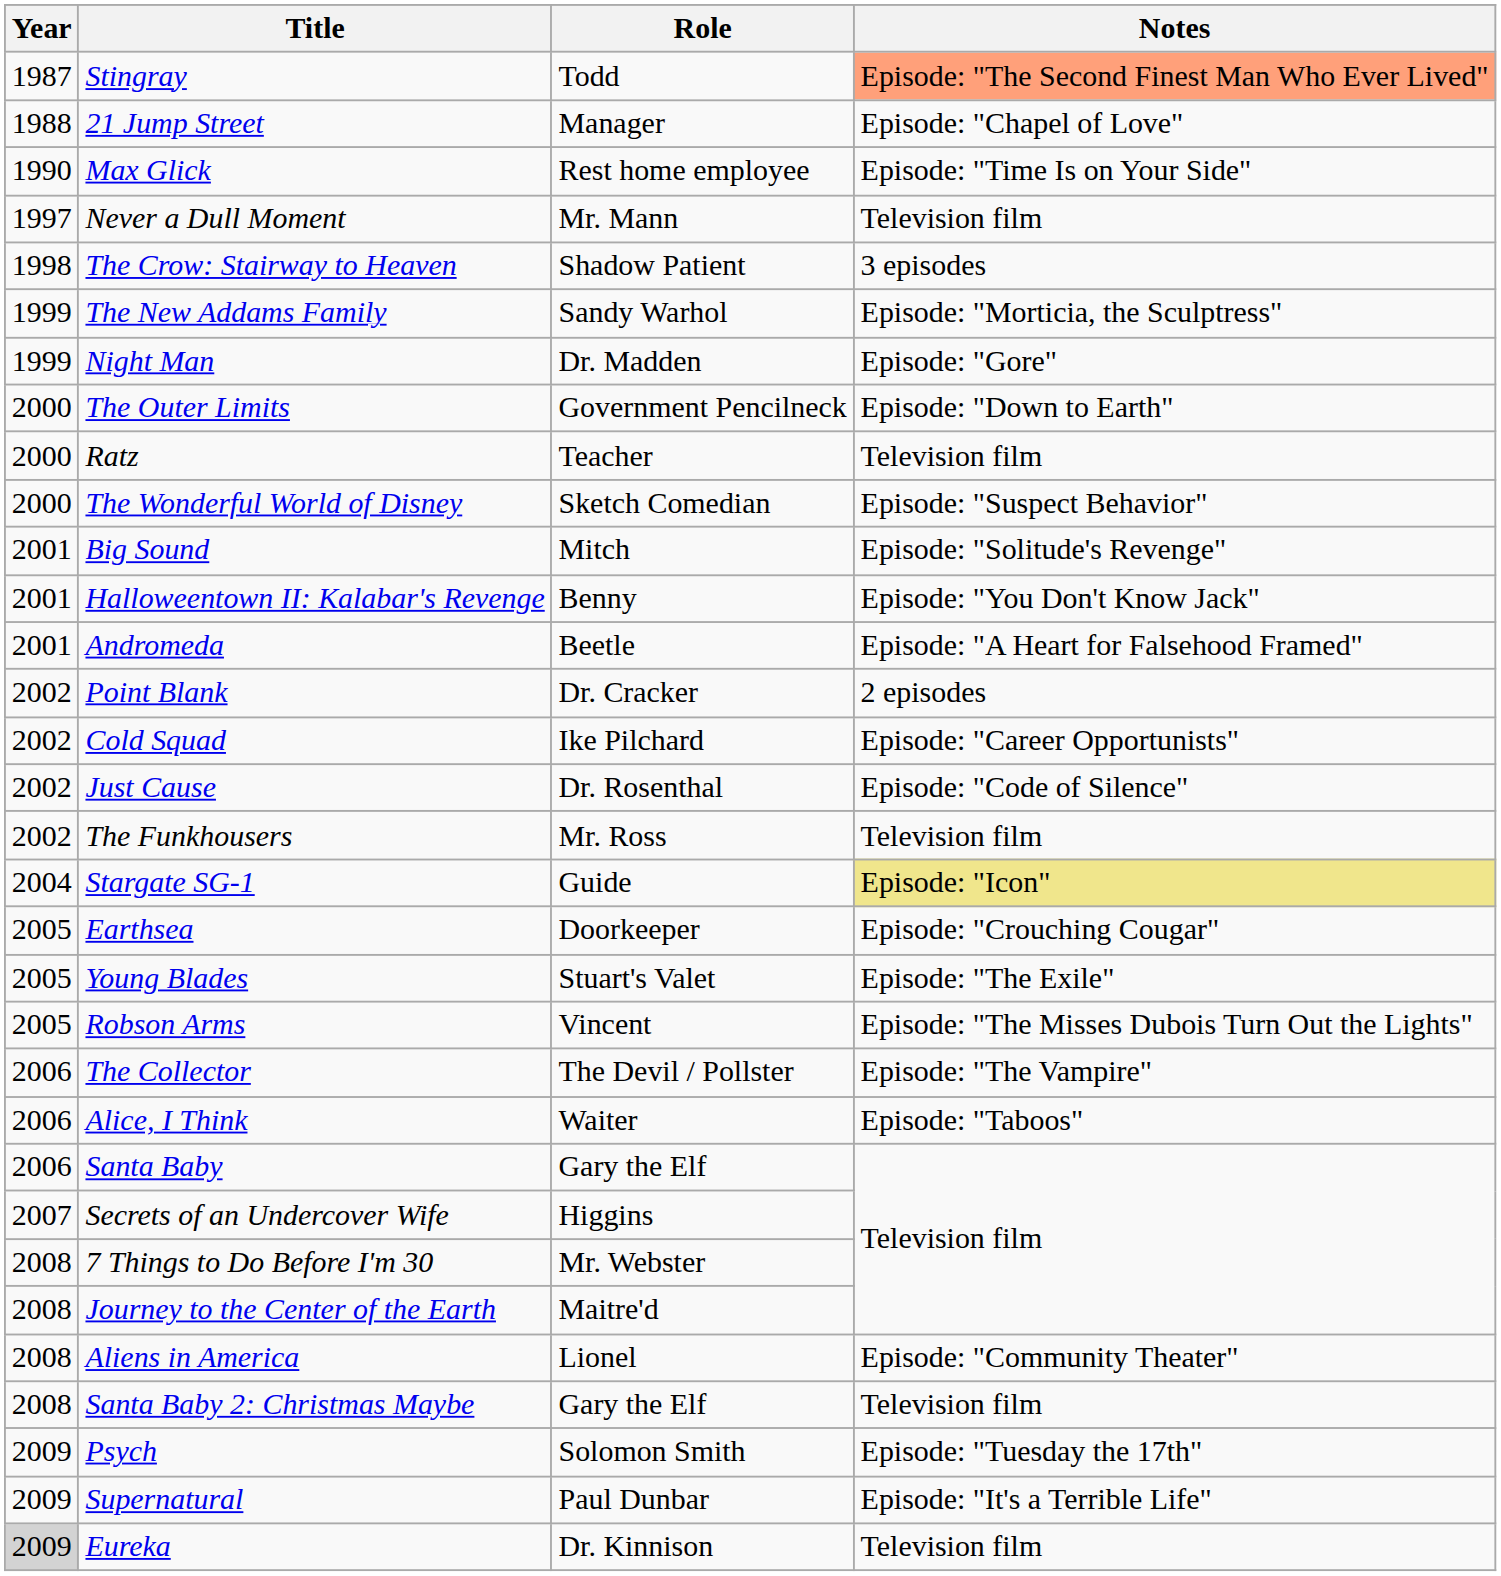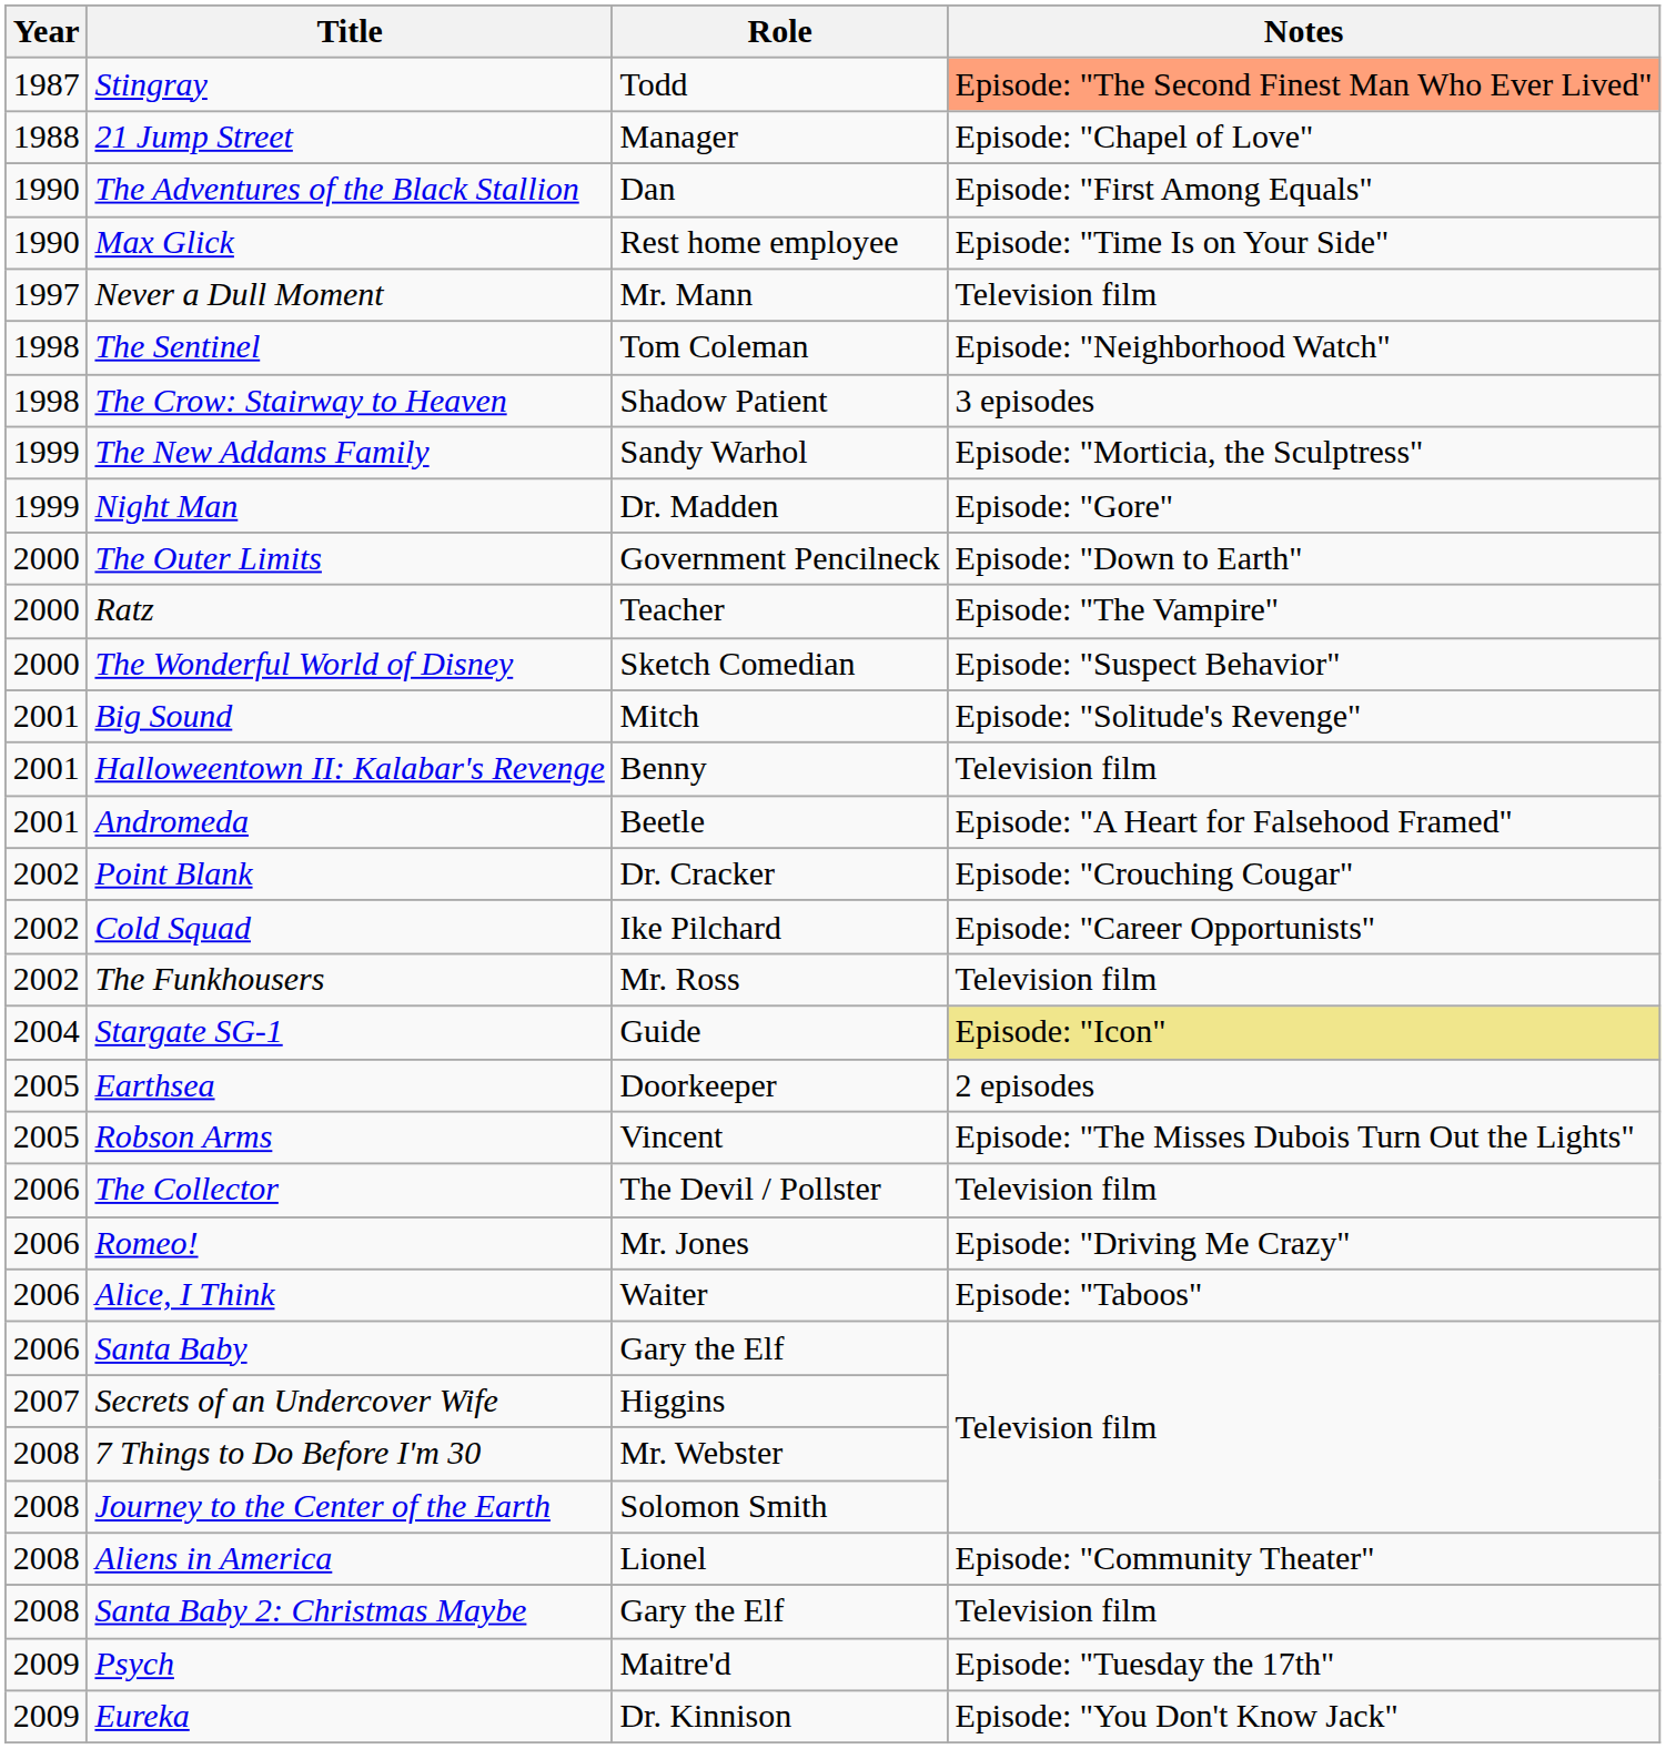 <table class="wikitable sortable">
 <tr>
 <th>Year</th>
 <th>Title</th>
 <th>Role</th>
 <th>Notes</th>
 </tr>
 <tr>
 <td>1987</td>
 <td><a href='#'><em>Stingray</em></a></td>
 <td>Todd</td>
 <td style="background: lightsalmon;">Episode: "The Second Finest Man Who Ever Lived"</td>
 </tr>
 <tr>
 <td>1988</td>
 <td><em><a href='#'>21 Jump Street</a></em></td>
 <td>Manager</td>
 <td>Episode: "Chapel of Love"</td>
 </tr>
 <tr>
 <td>1990</td>
+<td><em><a href='#'>The Adventures of the Black Stallion</a></em></td>
+<td>Dan</td>
+<td>Episode: "First Among Equals"</td>
+</tr>
+<tr>
+<td>1990</td>
 <td><em><a href='#'>Max Glick</a></em></td>
 <td>Rest home employee</td>
 <td>Episode: "Time Is on Your Side"</td>
 </tr>
 <tr>
 <td>1997</td>
 <td><em>Never a Dull Moment</em></td>
 <td>Mr. Mann</td>
 <td>Television film</td>
+</tr>
+<tr>
+<td>1998</td>
+<td><a href='#'><em>The Sentinel</em></a></td>
+<td>Tom Coleman</td>
+<td>Episode: "Neighborhood Watch"</td>
 </tr>
 <tr>
 <td>1998</td>
 <td><em><a href='#'>The Crow: Stairway to Heaven</a></em></td>
 <td>Shadow Patient</td>
 <td>3 episodes</td>
 </tr>
 <tr>
 <td>1999</td>
 <td><em><a href='#'>The New Addams Family</a></em></td>
 <td>Sandy Warhol</td>
 <td>Episode: "Morticia, the Sculptress"</td>
 </tr>
 <tr>
 <td>1999</td>
 <td><a href='#'><em>Night Man</em></a></td>
 <td>Dr. Madden</td>
 <td>Episode: "Gore"</td>
 </tr>
 <tr>
 <td>2000</td>
 <td><a href='#'><em>The Outer Limits</em></a></td>
 <td>Government Pencilneck</td>
 <td>Episode: "Down to Earth"</td>
 </tr>
 <tr>
 <td>2000</td>
 <td><em>Ratz</em></td>
 <td>Teacher</td>
-<td>Television film</td>
+<td>Episode: "The Vampire"</td>
 </tr>
 <tr>
 <td>2000</td>
 <td><em><a href='#'>The Wonderful World of Disney</a></em></td>
 <td>Sketch Comedian</td>
 <td>Episode: "Suspect Behavior"</td>
 </tr>
 <tr>
 <td>2001</td>
 <td><em><a href='#'>Big Sound</a></em></td>
 <td>Mitch</td>
 <td>Episode: "Solitude's Revenge"</td>
 </tr>
 <tr>
 <td>2001</td>
 <td><em><a href='#'>Halloweentown II: Kalabar's Revenge</a></em></td>
 <td>Benny</td>
-<td>Episode: "You Don't Know Jack"</td>
+<td>Television film</td>
 </tr>
 <tr>
 <td>2001</td>
 <td><a href='#'><em>Andromeda</em></a></td>
 <td>Beetle</td>
 <td>Episode: "A Heart for Falsehood Framed"</td>
 </tr>
 <tr>
 <td>2002</td>
 <td><a href='#'><em>Point Blank</em></a></td>
 <td>Dr. Cracker</td>
-<td>2 episodes</td>
+<td>Episode: "Crouching Cougar"</td>
 </tr>
 <tr>
 <td>2002</td>
 <td><em><a href='#'>Cold Squad</a></em></td>
 <td>Ike Pilchard</td>
 <td>Episode: "Career Opportunists"</td>
-</tr>
-<tr>
-<td>2002</td>
-<td><a href='#'><em>Just Cause</em></a></td>
-<td>Dr. Rosenthal</td>
-<td>Episode: "Code of Silence"</td>
 </tr>
 <tr>
 <td>2002</td>
 <td><em>The Funkhousers</em></td>
 <td>Mr. Ross</td>
 <td>Television film</td>
 </tr>
 <tr>
 <td>2004</td>
 <td><em><a href='#'>Stargate SG-1</a></em></td>
 <td>Guide</td>
 <td style="background: khaki;">Episode: "Icon"</td>
 </tr>
 <tr>
 <td>2005</td>
 <td><a href='#'><em>Earthsea</em></a></td>
 <td>Doorkeeper</td>
-<td>Episode: "Crouching Cougar"</td>
-</tr>
-<tr>
-<td>2005</td>
-<td><em><a href='#'>Young Blades</a></em></td>
-<td>Stuart's Valet</td>
-<td>Episode: "The Exile"</td>
+<td>2 episodes</td>
 </tr>
 <tr>
 <td>2005</td>
 <td><em><a href='#'>Robson Arms</a></em></td>
 <td>Vincent</td>
 <td>Episode: "The Misses Dubois Turn Out the Lights"</td>
 </tr>
 <tr>
 <td>2006</td>
 <td><a href='#'><em>The Collector</em></a></td>
 <td>The Devil / Pollster</td>
-<td>Episode: "The Vampire"</td>
+<td>Television film</td>
+</tr>
+<tr>
+<td>2006</td>
+<td><em><a href='#'>Romeo!</a></em></td>
+<td>Mr. Jones</td>
+<td>Episode: "Driving Me Crazy"</td>
 </tr>
 <tr>
 <td>2006</td>
 <td><a href='#'><em>Alice, I Think</em></a></td>
 <td>Waiter</td>
 <td>Episode: "Taboos"</td>
 </tr>
 <tr>
 <td>2006</td>
 <td><a href='#'><em>Santa Baby</em></a></td>
 <td>Gary the Elf</td>
 <td rowspan="4">Television film</td>
 </tr>
 <tr>
 <td>2007</td>
 <td><em>Secrets of an Undercover Wife</em></td>
 <td>Higgins</td>
 </tr>
 <tr>
 <td>2008</td>
 <td><em>7 Things to Do Before I'm 30</em></td>
 <td>Mr. Webster</td>
 </tr>
 <tr>
 <td>2008</td>
 <td><a href='#'><em>Journey to the Center of the Earth</em></a></td>
-<td>Maitre'd</td>
+<td>Solomon Smith</td>
 </tr>
 <tr>
 <td>2008</td>
 <td><em><a href='#'>Aliens in America</a></em></td>
 <td>Lionel</td>
 <td>Episode: "Community Theater"</td>
 </tr>
 <tr>
 <td>2008</td>
 <td><em><a href='#'>Santa Baby 2: Christmas Maybe</a></em></td>
 <td>Gary the Elf</td>
 <td>Television film</td>
 </tr>
 <tr>
 <td>2009</td>
 <td><em><a href='#'>Psych</a></em></td>
-<td>Solomon Smith</td>
+<td>Maitre'd</td>
 <td>Episode: "Tuesday the 17th"</td>
 </tr>
 <tr>
 <td>2009</td>
-<td><a href='#'><em>Supernatural</em></a></td>
-<td>Paul Dunbar</td>
-<td>Episode: "It's a Terrible Life"</td>
-</tr>
-<tr>
-<td style="background: lightgrey;">2009</td>
 <td><a href='#'><em>Eureka</em></a></td>
 <td>Dr. Kinnison</td>
-<td>Television film</td>
+<td>Episode: "You Don't Know Jack"</td>
 </tr>
 </table>
